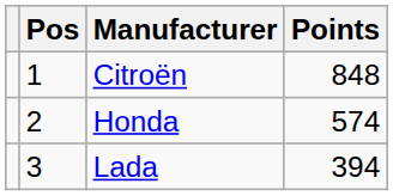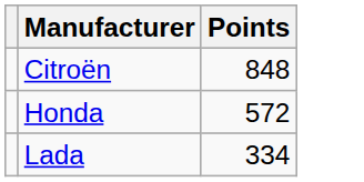 <table class="wikitable" style="font-size: 95%;">
 <tr>
 <th></th>
-<th>Pos</th>
 <th>Manufacturer</th>
 <th>Points</th>
 </tr>
 <tr>
 <td align="left"></td>
-<td>1</td>
 <td> <a href='#'>Citroën</a></td>
 <td align="right">848</td>
 </tr>
 <tr>
 <td align="left"></td>
-<td>2</td>
 <td> <a href='#'>Honda</a></td>
-<td align="right">574</td>
+<td align="right">572</td>
 </tr>
 <tr>
 <td align="left"></td>
-<td>3</td>
 <td> <a href='#'>Lada</a></td>
-<td align="right">394</td>
+<td align="right">334</td>
 </tr>
 </table>
